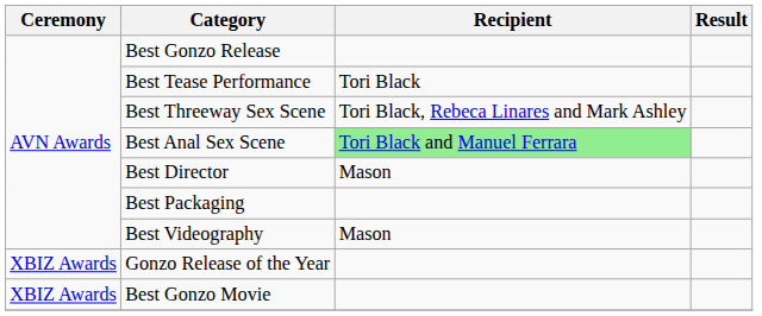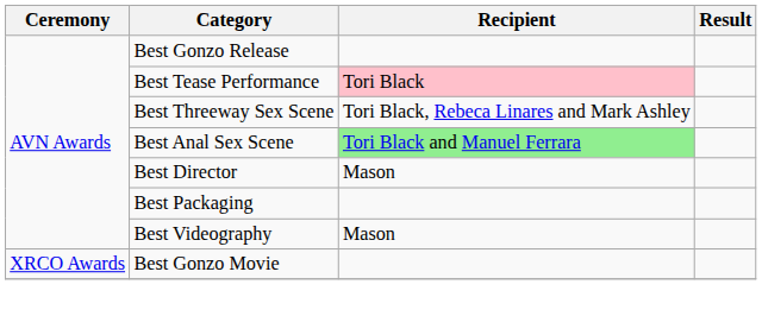 <table class="wikitable" >
 <tr>
 <th>Ceremony</th>
 <th>Category</th>
 <th>Recipient</th>
 <th>Result</th>
 </tr>
 <tr>
 <td rowspan="7"><a href='#'>AVN Awards</a></td>
 <td>Best Gonzo Release</td>
 <td></td>
 <td></td>
 </tr>
 <tr>
 <td>Best Tease Performance</td>
-<td>Tori Black</td>
+<td style="background: pink;">Tori Black</td>
 <td></td>
 </tr>
 <tr>
 <td>Best Threeway Sex Scene</td>
 <td>Tori Black, <a href='#'>Rebeca Linares</a> and Mark Ashley</td>
 <td></td>
 </tr>
 <tr>
 <td>Best Anal Sex Scene</td>
 <td style="background: lightgreen;"><a href='#'>Tori Black</a> and <a href='#'>Manuel Ferrara</a></td>
 <td></td>
 </tr>
 <tr>
 <td>Best Director</td>
 <td>Mason</td>
 <td></td>
 </tr>
 <tr>
 <td>Best Packaging</td>
 <td></td>
 <td></td>
 </tr>
 <tr>
 <td>Best Videography</td>
 <td>Mason</td>
 <td></td>
 </tr>
 <tr>
-<td><a href='#'>XBIZ Awards</a></td>
-<td>Gonzo Release of the Year</td>
-<td></td>
-<td></td>
-</tr>
-<tr>
-<td><a href='#'>XBIZ Awards</a></td>
+<td><a href='#'>XRCO Awards</a></td>
 <td>Best Gonzo Movie</td>
 <td></td>
 <td></td>
 </tr>
 <tr>
 </tr>
 </table>
